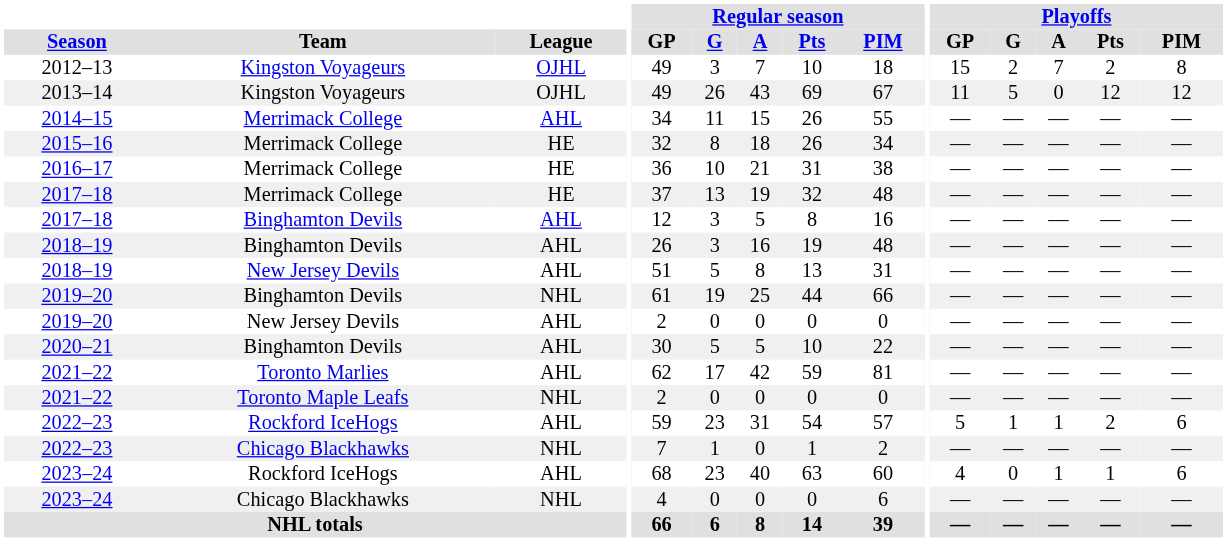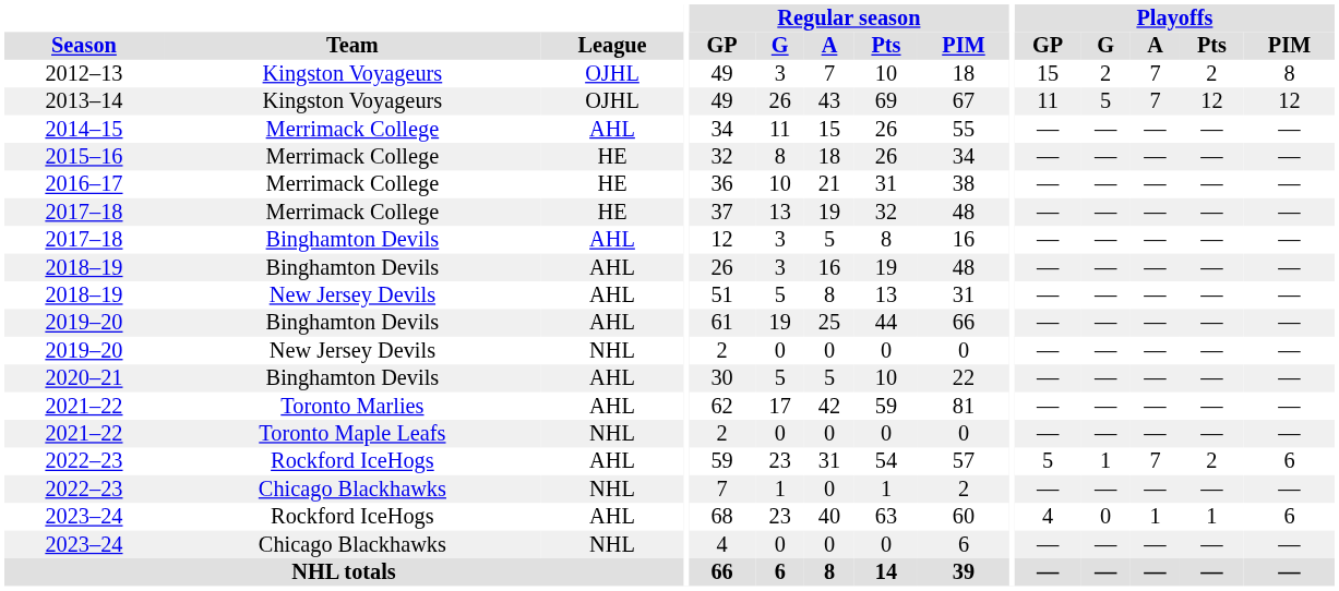 <table border="0" cellpadding="1" cellspacing="0" style="text-align:center; width:60em;">
 <tr bgcolor="#e0e0e0">
 <th colspan="3" bgcolor="#ffffff"></th>
 <th rowspan="99" bgcolor="#ffffff"></th>
 <th colspan="5"><a href='#'>Regular season</a></th>
 <th rowspan="99" bgcolor="#ffffff"></th>
 <th colspan="5"><a href='#'>Playoffs</a></th>
 </tr>
 <tr bgcolor="#e0e0e0">
 <th><a href='#'>Season</a></th>
 <th>Team</th>
 <th>League</th>
 <th>GP</th>
 <th><a href='#'>G</a></th>
 <th><a href='#'>A</a></th>
 <th><a href='#'>Pts</a></th>
 <th><a href='#'>PIM</a></th>
 <th>GP</th>
 <th>G</th>
 <th>A</th>
 <th>Pts</th>
 <th>PIM</th>
 </tr>
 <tr>
 <td>2012–13</td>
 <td><a href='#'>Kingston Voyageurs</a></td>
 <td><a href='#'>OJHL</a></td>
 <td>49</td>
 <td>3</td>
 <td>7</td>
 <td>10</td>
 <td>18</td>
 <td>15</td>
 <td>2</td>
 <td>7</td>
 <td>2</td>
 <td>8</td>
 </tr>
 <tr bgcolor="#f0f0f0">
 <td>2013–14</td>
 <td>Kingston Voyageurs</td>
 <td>OJHL</td>
 <td>49</td>
 <td>26</td>
 <td>43</td>
 <td>69</td>
 <td>67</td>
 <td>11</td>
 <td>5</td>
-<td>0</td>
+<td>7</td>
 <td>12</td>
 <td>12</td>
 </tr>
 <tr>
 <td><a href='#'>2014–15</a></td>
 <td><a href='#'>Merrimack College</a></td>
 <td><a href='#'>AHL</a></td>
 <td>34</td>
 <td>11</td>
 <td>15</td>
 <td>26</td>
 <td>55</td>
 <td>—</td>
 <td>—</td>
 <td>—</td>
 <td>—</td>
 <td>—</td>
 </tr>
 <tr bgcolor="#f0f0f0">
 <td><a href='#'>2015–16</a></td>
 <td>Merrimack College</td>
 <td>HE</td>
 <td>32</td>
 <td>8</td>
 <td>18</td>
 <td>26</td>
 <td>34</td>
 <td>—</td>
 <td>—</td>
 <td>—</td>
 <td>—</td>
 <td>—</td>
 </tr>
 <tr>
 <td><a href='#'>2016–17</a></td>
 <td>Merrimack College</td>
 <td>HE</td>
 <td>36</td>
 <td>10</td>
 <td>21</td>
 <td>31</td>
 <td>38</td>
 <td>—</td>
 <td>—</td>
 <td>—</td>
 <td>—</td>
 <td>—</td>
 </tr>
 <tr bgcolor="#f0f0f0">
 <td><a href='#'>2017–18</a></td>
 <td>Merrimack College</td>
 <td>HE</td>
 <td>37</td>
 <td>13</td>
 <td>19</td>
 <td>32</td>
 <td>48</td>
 <td>—</td>
 <td>—</td>
 <td>—</td>
 <td>—</td>
 <td>—</td>
 </tr>
 <tr>
 <td><a href='#'>2017–18</a></td>
 <td><a href='#'>Binghamton Devils</a></td>
 <td><a href='#'>AHL</a></td>
 <td>12</td>
 <td>3</td>
 <td>5</td>
 <td>8</td>
 <td>16</td>
 <td>—</td>
 <td>—</td>
 <td>—</td>
 <td>—</td>
 <td>—</td>
 </tr>
 <tr bgcolor="#f0f0f0">
 <td><a href='#'>2018–19</a></td>
 <td>Binghamton Devils</td>
 <td>AHL</td>
 <td>26</td>
 <td>3</td>
 <td>16</td>
 <td>19</td>
 <td>48</td>
 <td>—</td>
 <td>—</td>
 <td>—</td>
 <td>—</td>
 <td>—</td>
 </tr>
 <tr>
 <td><a href='#'>2018–19</a></td>
 <td><a href='#'>New Jersey Devils</a></td>
 <td>AHL</td>
 <td>51</td>
 <td>5</td>
 <td>8</td>
 <td>13</td>
 <td>31</td>
 <td>—</td>
 <td>—</td>
 <td>—</td>
 <td>—</td>
 <td>—</td>
 </tr>
 <tr bgcolor="#f0f0f0">
 <td><a href='#'>2019–20</a></td>
 <td>Binghamton Devils</td>
-<td>NHL</td>
+<td>AHL</td>
 <td>61</td>
 <td>19</td>
 <td>25</td>
 <td>44</td>
 <td>66</td>
 <td>—</td>
 <td>—</td>
 <td>—</td>
 <td>—</td>
 <td>—</td>
 </tr>
 <tr>
 <td><a href='#'>2019–20</a></td>
 <td>New Jersey Devils</td>
-<td>AHL</td>
+<td>NHL</td>
 <td>2</td>
 <td>0</td>
 <td>0</td>
 <td>0</td>
 <td>0</td>
 <td>—</td>
 <td>—</td>
 <td>—</td>
 <td>—</td>
 <td>—</td>
 </tr>
 <tr bgcolor="#f0f0f0">
 <td><a href='#'>2020–21</a></td>
 <td>Binghamton Devils</td>
 <td>AHL</td>
 <td>30</td>
 <td>5</td>
 <td>5</td>
 <td>10</td>
 <td>22</td>
 <td>—</td>
 <td>—</td>
 <td>—</td>
 <td>—</td>
 <td>—</td>
 </tr>
 <tr>
 <td><a href='#'>2021–22</a></td>
 <td><a href='#'>Toronto Marlies</a></td>
 <td>AHL</td>
 <td>62</td>
 <td>17</td>
 <td>42</td>
 <td>59</td>
 <td>81</td>
 <td>—</td>
 <td>—</td>
 <td>—</td>
 <td>—</td>
 <td>—</td>
 </tr>
 <tr bgcolor="#f0f0f0">
 <td><a href='#'>2021–22</a></td>
 <td><a href='#'>Toronto Maple Leafs</a></td>
 <td>NHL</td>
 <td>2</td>
 <td>0</td>
 <td>0</td>
 <td>0</td>
 <td>0</td>
 <td>—</td>
 <td>—</td>
 <td>—</td>
 <td>—</td>
 <td>—</td>
 </tr>
 <tr>
 <td><a href='#'>2022–23</a></td>
 <td><a href='#'>Rockford IceHogs</a></td>
 <td>AHL</td>
 <td>59</td>
 <td>23</td>
 <td>31</td>
 <td>54</td>
 <td>57</td>
 <td>5</td>
 <td>1</td>
-<td>1</td>
+<td>7</td>
 <td>2</td>
 <td>6</td>
 </tr>
 <tr bgcolor="#f0f0f0">
 <td><a href='#'>2022–23</a></td>
 <td><a href='#'>Chicago Blackhawks</a></td>
 <td>NHL</td>
 <td>7</td>
 <td>1</td>
 <td>0</td>
 <td>1</td>
 <td>2</td>
 <td>—</td>
 <td>—</td>
 <td>—</td>
 <td>—</td>
 <td>—</td>
 </tr>
 <tr>
 <td><a href='#'>2023–24</a></td>
 <td>Rockford IceHogs</td>
 <td>AHL</td>
 <td>68</td>
 <td>23</td>
 <td>40</td>
 <td>63</td>
 <td>60</td>
 <td>4</td>
 <td>0</td>
 <td>1</td>
 <td>1</td>
 <td>6</td>
 </tr>
 <tr bgcolor="#f0f0f0">
 <td><a href='#'>2023–24</a></td>
 <td>Chicago Blackhawks</td>
 <td>NHL</td>
 <td>4</td>
 <td>0</td>
 <td>0</td>
 <td>0</td>
 <td>6</td>
 <td>—</td>
 <td>—</td>
 <td>—</td>
 <td>—</td>
 <td>—</td>
 </tr>
 <tr bgcolor="#e0e0e0">
 <th colspan="3">NHL totals</th>
 <th>66</th>
 <th>6</th>
 <th>8</th>
 <th>14</th>
 <th>39</th>
 <th>—</th>
 <th>—</th>
 <th>—</th>
 <th>—</th>
 <th>—</th>
 </tr>
 </table>
